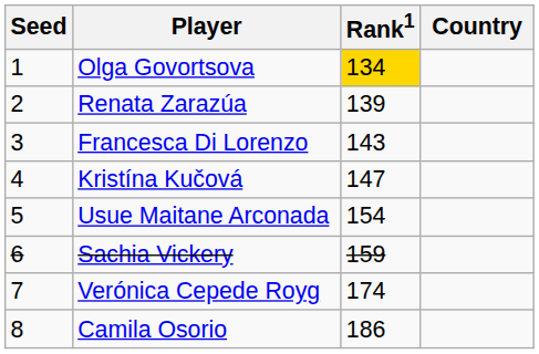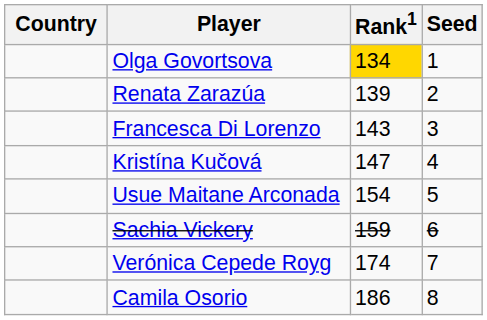 <table class="sortable wikitable">
 <tr>
-<th>Seed</th>
+<th width="70">Country</th>
 <th width="175">Player</th>
 <th>Rank<sup>1</sup></th>
-<th width="70">Country</th>
+<th>Seed</th>
 </tr>
 <tr>
-<td>1</td>
+<td></td>
 <td><a href='#'>Olga Govortsova</a></td>
 <td style="background: gold;">134</td>
-<td></td>
+<td>1</td>
 </tr>
 <tr>
-<td>2</td>
+<td></td>
 <td><a href='#'>Renata Zarazúa</a></td>
 <td>139</td>
-<td></td>
+<td>2</td>
 </tr>
 <tr>
-<td>3</td>
+<td></td>
 <td><a href='#'>Francesca Di Lorenzo</a></td>
 <td>143</td>
-<td></td>
+<td>3</td>
 </tr>
 <tr>
-<td>4</td>
+<td></td>
 <td><a href='#'>Kristína Kučová</a></td>
 <td>147</td>
-<td></td>
+<td>4</td>
 </tr>
 <tr>
-<td>5</td>
+<td></td>
 <td><a href='#'>Usue Maitane Arconada</a></td>
 <td>154</td>
-<td></td>
+<td>5</td>
 </tr>
 <tr>
-<td><s>6</s></td>
+<td><s></s></td>
 <td><s><a href='#'>Sachia Vickery</a></s></td>
 <td><s>159</s></td>
-<td><s></s></td>
+<td><s>6</s></td>
 </tr>
 <tr>
-<td>7</td>
+<td></td>
 <td><a href='#'>Verónica Cepede Royg</a></td>
 <td>174</td>
-<td></td>
+<td>7</td>
 </tr>
 <tr>
-<td>8</td>
+<td></td>
 <td><a href='#'>Camila Osorio</a></td>
 <td>186</td>
-<td></td>
+<td>8</td>
 </tr>
 </table>
